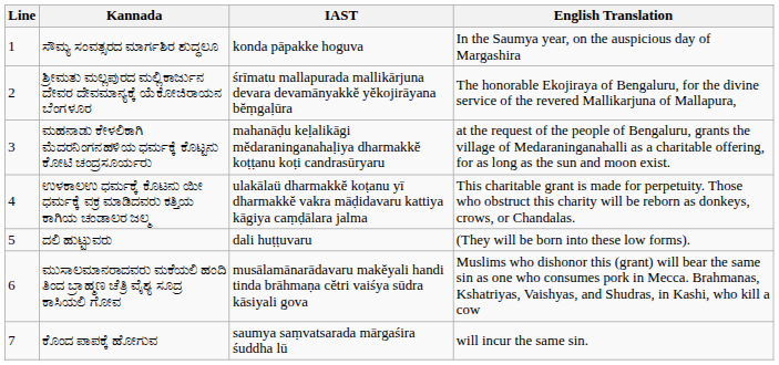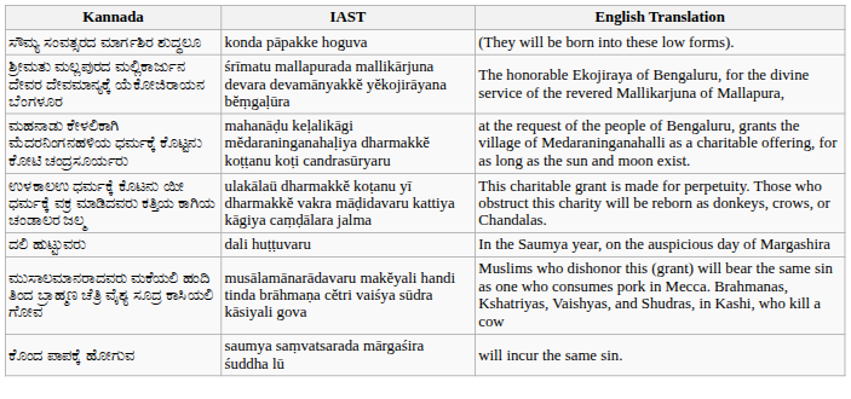 <table class="wikitable">
 <tr>
-<th>Line</th>
 <th>Kannada</th>
 <th>IAST</th>
 <th>English Translation</th>
 </tr>
 <tr>
-<td>1</td>
 <td>ಸೌಮ್ಯ ಸಂವತ್ಸರದ ಮಾರ್ಗಶಿರ ಶುದ್ಧಲೂ</td>
 <td>konda pāpakke hoguva</td>
-<td>In the Saumya year, on the auspicious day of Margashira</td>
+<td>(They will be born into these low forms).</td>
 </tr>
 <tr>
-<td>2</td>
 <td>ಶ್ರೀಮತು ಮಲ್ಲಪುರದ ಮಲ್ಲಿಕಾರ್ಜುನ ದೇವರ ದೇವಮಾನ್ಯಕ್ಕೆ ಯೆಕೋಜಿರಾಯನ ಬೆಂಗಳೂರ</td>
 <td>śrīmatu mallapurada mallikārjuna devara devamānyakkĕ yĕkojirāyana bĕṃgaḷūra</td>
 <td>The honorable Ekojiraya of Bengaluru, for the divine service of the revered Mallikarjuna of Mallapura,</td>
 </tr>
 <tr>
-<td>3</td>
 <td>ಮಹನಾಡು ಕೇಳಲಿಕಾಗಿ ಮೆದರನಿಂಗನಹಳಿಯ ಧರ್ಮಕ್ಕೆ ಕೊಟ್ಟನು ಕೋಟಿ ಚಂದ್ರಸೂರ್ಯರು</td>
 <td>mahanāḍu keḷalikāgi mĕdaraninganahaḷiya dharmakkĕ koṭṭanu koṭi candrasūryaru</td>
 <td>at the request of the people of Bengaluru, grants the village of Medaraninganahalli as a charitable offering, for as long as the sun and moon exist.</td>
 </tr>
 <tr>
-<td>4</td>
 <td>ಉಳಕಾಲಉ ಧರ್ಮಕ್ಕೆ ಕೊಟನು ಯೀ ಧರ್ಮಕ್ಕೆ  ವಕ್ರ ಮಾಡಿದವರು ಕತ್ತಿಯ ಕಾಗಿಯ ಚಂಡಾಲರ ಜಲ್ಮ</td>
 <td>ulakālaü dharmakkĕ koṭanu yī dharmakkĕ vakra māḍidavaru kattiya kāgiya caṃḍālara jalma</td>
 <td>This charitable grant is made for perpetuity. Those who obstruct this charity will be reborn as donkeys, crows, or Chandalas.</td>
 </tr>
 <tr>
-<td>5</td>
 <td>ದಲಿ ಹುಟ್ಟುವರು</td>
 <td>dali huṭṭuvaru</td>
-<td>(They will be born into these low forms).</td>
+<td>In the Saumya year, on the auspicious day of Margashira</td>
 </tr>
 <tr>
-<td>6</td>
 <td>ಮುಸಾಲಮಾನರಾದವರು ಮಕೆಯಲಿ ಹಂದಿ ತಿಂದ ಬ್ರಾಹ್ಮಣ ಚೆತ್ರಿ ವೈಶ್ಯ ಸೂದ್ರ ಕಾಸಿಯಲಿ ಗೋವ</td>
 <td>musālamānarādavaru makĕyali handi tinda brāhmaṇa cĕtri vaiśya sūdra kāsiyali gova</td>
 <td>Muslims who dishonor this (grant) will bear the same sin as one who consumes pork in Mecca. Brahmanas, Kshatriyas, Vaishyas, and Shudras, in Kashi, who kill a cow</td>
 </tr>
 <tr>
-<td>7</td>
 <td>ಕೊಂದ ಪಾಪಕ್ಕೆ ಹೋಗುವ</td>
 <td>saumya saṃvatsarada mārgaśira śuddha lū</td>
 <td>will incur the same sin.</td>
 </tr>
 </table>
